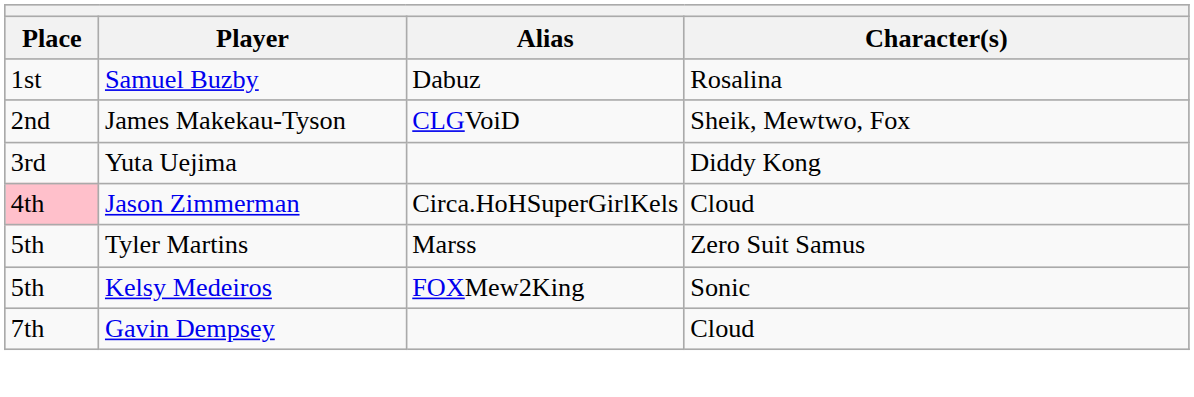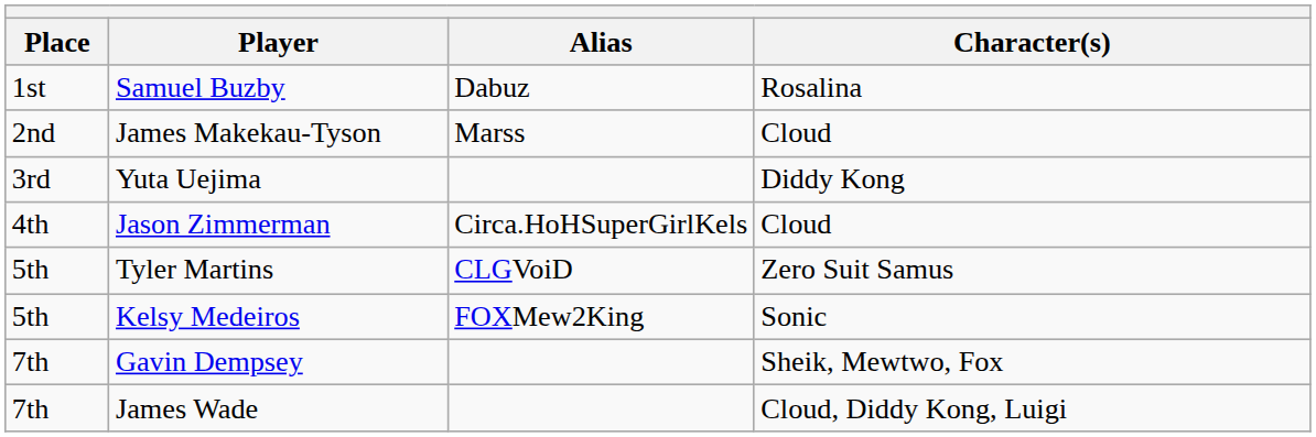 <table class="wikitable">
 <tr>
 <th colspan=4></th>
 </tr>
 <tr>
 <th style="width:50px;">Place</th>
 <th style="width:180px;">Player</th>
 <th style="width:150px;">Alias</th>
 <th style="width:300px;">Character(s)</th>
 </tr>
 <tr>
 <td>1st</td>
 <td> <a href='#'>Samuel Buzby</a></td>
 <td>Dabuz</td>
 <td>Rosalina</td>
 </tr>
 <tr>
 <td>2nd</td>
 <td> James Makekau-Tyson</td>
-<td><a href='#'>CLG</a>VoiD</td>
-<td>Sheik, Mewtwo, Fox</td>
+<td>Marss</td>
+<td>Cloud</td>
 </tr>
 <tr>
 <td>3rd</td>
 <td> Yuta Uejima</td>
 <td></td>
 <td>Diddy Kong</td>
 </tr>
 <tr>
-<td style="background: pink;">4th</td>
+<td>4th</td>
 <td> <a href='#'>Jason Zimmerman</a></td>
 <td>Circa.HoHSuperGirlKels</td>
 <td>Cloud</td>
 </tr>
 <tr>
 <td>5th</td>
 <td> Tyler Martins</td>
-<td>Marss</td>
+<td><a href='#'>CLG</a>VoiD</td>
 <td>Zero Suit Samus</td>
 </tr>
 <tr>
 <td>5th</td>
 <td> <a href='#'>Kelsy Medeiros</a></td>
 <td><a href='#'>FOX</a>Mew2King</td>
 <td>Sonic</td>
 </tr>
 <tr>
 <td>7th</td>
 <td> <a href='#'>Gavin Dempsey</a></td>
 <td></td>
-<td>Cloud</td>
+<td>Sheik, Mewtwo, Fox</td>
+</tr>
+<tr>
+<td>7th</td>
+<td> James Wade</td>
+<td></td>
+<td>Cloud, Diddy Kong, Luigi</td>
 </tr>
 </table>
